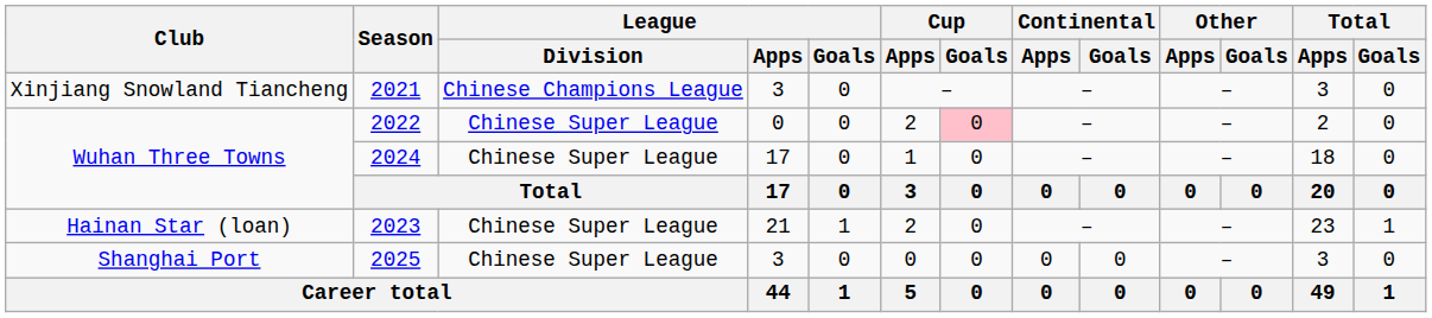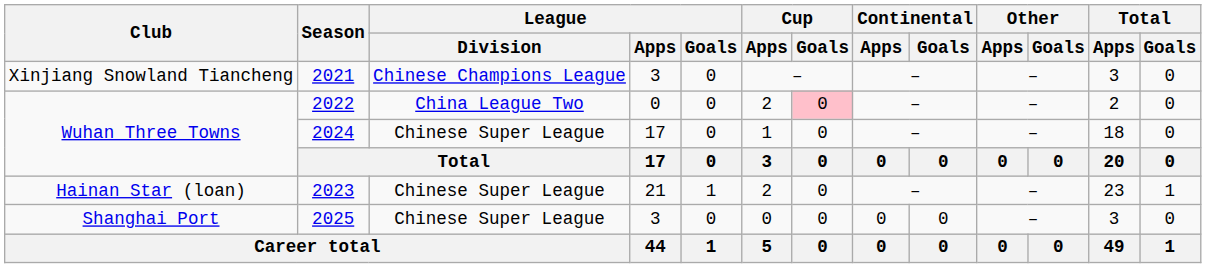 <table class="wikitable" style="text-align: center">
 <tr>
 <th rowspan="2">Club</th>
 <th rowspan="2">Season</th>
 <th colspan="3">League</th>
 <th colspan="2">Cup</th>
 <th colspan="2">Continental</th>
 <th colspan="2">Other</th>
 <th colspan="2">Total</th>
 </tr>
 <tr>
 <th>Division</th>
 <th>Apps</th>
 <th>Goals</th>
 <th>Apps</th>
 <th>Goals</th>
 <th>Apps</th>
 <th>Goals</th>
 <th>Apps</th>
 <th>Goals</th>
 <th>Apps</th>
 <th>Goals</th>
 </tr>
 <tr>
 <td rowspan="1">Xinjiang Snowland Tiancheng</td>
 <td><a href='#'>2021</a></td>
 <td><a href='#'>Chinese Champions League</a></td>
 <td>3</td>
 <td>0</td>
 <td colspan="2">–</td>
 <td colspan="2">–</td>
 <td colspan="2">–</td>
 <td>3</td>
 <td>0</td>
 </tr>
 <tr>
 <td rowspan="3"><a href='#'>Wuhan Three Towns</a></td>
 <td><a href='#'>2022</a></td>
-<td><a href='#'>Chinese Super League</a></td>
+<td><a href='#'>China League Two</a></td>
 <td>0</td>
 <td>0</td>
 <td>2</td>
 <td style="background: pink;">0</td>
 <td colspan="2">–</td>
 <td colspan="2">–</td>
 <td>2</td>
 <td>0</td>
 </tr>
 <tr>
 <td><a href='#'>2024</a></td>
 <td>Chinese Super League</td>
 <td>17</td>
 <td>0</td>
 <td>1</td>
 <td>0</td>
 <td colspan="2">–</td>
 <td colspan="2">–</td>
 <td>18</td>
 <td>0</td>
 </tr>
 <tr>
 <th colspan=2>Total</th>
 <th>17</th>
 <th>0</th>
 <th>3</th>
 <th>0</th>
 <th>0</th>
 <th>0</th>
 <th>0</th>
 <th>0</th>
 <th>20</th>
 <th>0</th>
 </tr>
 <tr>
 <td rowspan="1"><a href='#'>Hainan Star</a> (loan)</td>
 <td><a href='#'>2023</a></td>
 <td>Chinese Super League</td>
 <td>21</td>
 <td>1</td>
 <td>2</td>
 <td>0</td>
 <td colspan="2">–</td>
 <td colspan="2">–</td>
 <td>23</td>
 <td>1</td>
 </tr>
 <tr>
 <td rowspan="1"><a href='#'>Shanghai Port</a></td>
 <td><a href='#'>2025</a></td>
 <td>Chinese Super League</td>
 <td>3</td>
 <td>0</td>
 <td>0</td>
 <td>0</td>
 <td>0</td>
 <td>0</td>
 <td colspan="2">–</td>
 <td>3</td>
 <td>0</td>
 </tr>
 <tr>
 <th colspan=3>Career total</th>
 <th>44</th>
 <th>1</th>
 <th>5</th>
 <th>0</th>
 <th>0</th>
 <th>0</th>
 <th>0</th>
 <th>0</th>
 <th>49</th>
 <th>1</th>
 </tr>
 </table>
